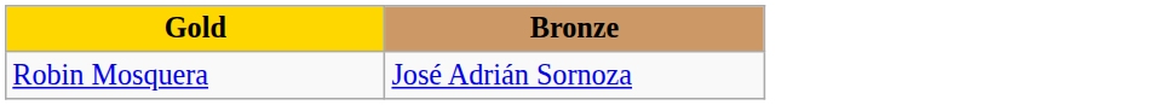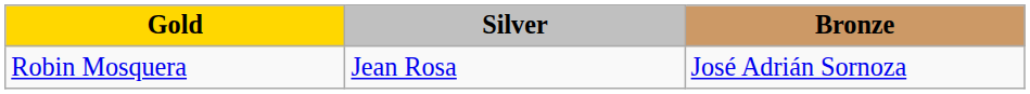 <table class="wikitable" style="text-align:left">
 <tr align="center">
 <td width=200 bgcolor=gold><strong>Gold</strong></td>
+<td width=200 bgcolor=silver><strong>Silver</strong></td>
 <td width=200 bgcolor=CC9966><strong>Bronze</strong></td>
 </tr>
 <tr>
 <td><a href='#'>Robin Mosquera</a><br><em></em></td>
+<td><a href='#'>Jean Rosa</a><br><em></em></td>
 <td><a href='#'>José Adrián Sornoza</a><br><em></em></td>
 </tr>
 </table>
